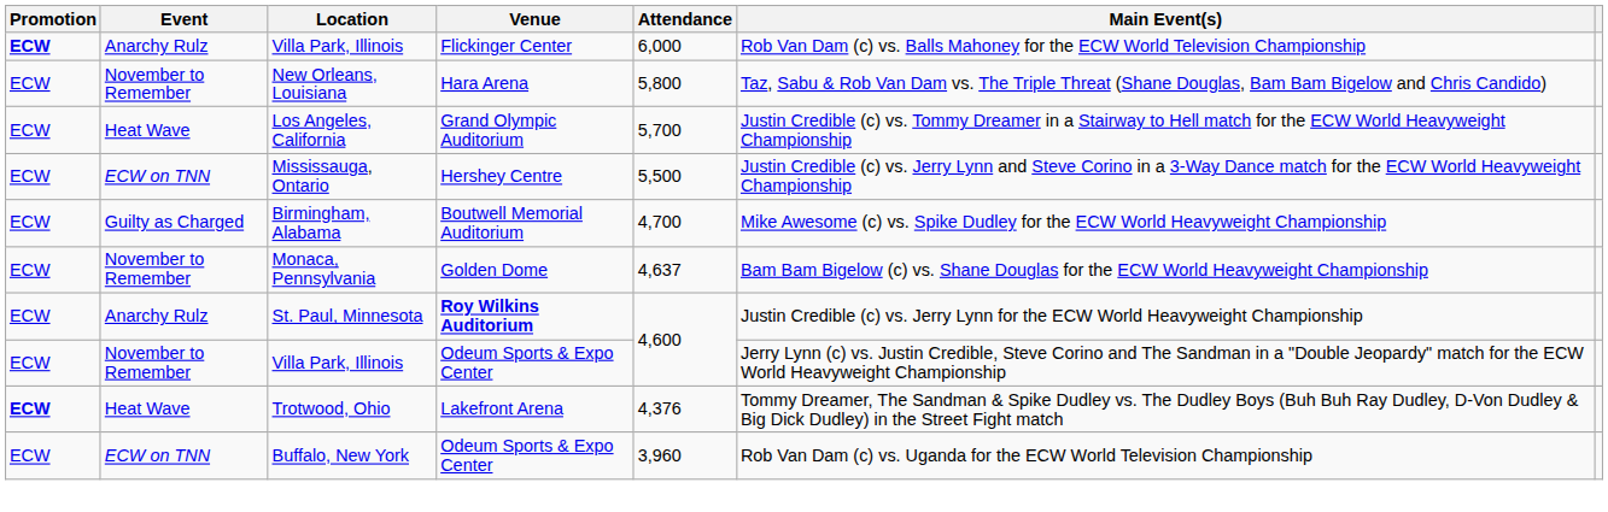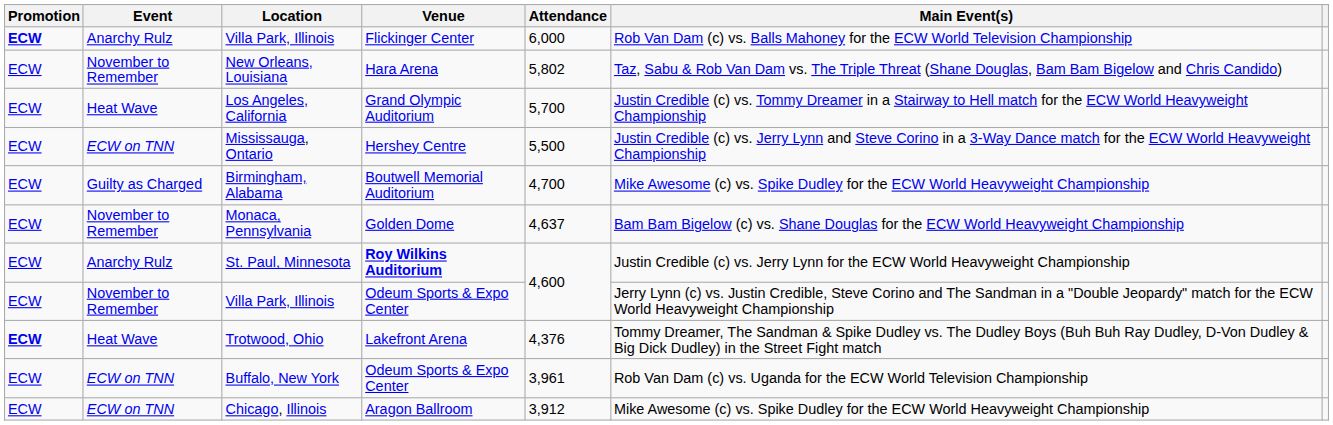 <table class="wikitable sortable" style="font-size:85%;">
 <tr>
 <th>Promotion</th>
 <th>Event</th>
 <th>Location</th>
 <th>Venue</th>
 <th>Attendance</th>
 <th class=unsortable>Main Event(s)</th>
 <th class=unsortable></th>
 </tr>
 <tr>
 <td><strong><a href='#'>ECW</a></strong></td>
 <td><a href='#'>Anarchy Rulz</a> <br> </td>
 <td><a href='#'>Villa Park, Illinois</a></td>
 <td><a href='#'>Flickinger Center</a></td>
 <td>6,000</td>
 <td><a href='#'>Rob Van Dam</a> (c) vs. <a href='#'>Balls Mahoney</a> for the <a href='#'>ECW World Television Championship</a></td>
 <td></td>
 </tr>
 <tr>
 <td><a href='#'>ECW</a></td>
 <td><a href='#'>November to Remember</a> <br> </td>
 <td><a href='#'>New Orleans, Louisiana</a></td>
 <td><a href='#'>Hara Arena</a></td>
-<td>5,800</td>
+<td>5,802</td>
 <td><a href='#'>Taz</a>, <a href='#'>Sabu & Rob Van Dam</a> vs. <a href='#'>The Triple Threat</a> (<a href='#'>Shane Douglas</a>, <a href='#'>Bam Bam Bigelow</a> and <a href='#'>Chris Candido</a>)</td>
 <td></td>
 </tr>
 <tr>
 <td><a href='#'>ECW</a></td>
 <td><a href='#'>Heat Wave</a> <br> </td>
 <td><a href='#'>Los Angeles, California</a></td>
 <td><a href='#'>Grand Olympic Auditorium</a></td>
 <td>5,700</td>
 <td><a href='#'>Justin Credible</a> (c) vs. <a href='#'>Tommy Dreamer</a> in a <a href='#'>Stairway to Hell match</a> for the <a href='#'>ECW World Heavyweight Championship</a></td>
 <td></td>
 </tr>
 <tr>
 <td><a href='#'>ECW</a></td>
 <td><em><a href='#'>ECW on TNN</a></em> <br> </td>
 <td><a href='#'>Mississauga</a>, <a href='#'>Ontario</a></td>
 <td><a href='#'>Hershey Centre</a></td>
 <td>5,500</td>
 <td><a href='#'>Justin Credible</a> (c) vs. <a href='#'>Jerry Lynn</a> and <a href='#'>Steve Corino</a> in a <a href='#'>3-Way Dance match</a> for the <a href='#'>ECW World Heavyweight Championship</a></td>
 <td></td>
 </tr>
 <tr>
 <td><a href='#'>ECW</a></td>
 <td><a href='#'>Guilty as Charged</a> <br> </td>
 <td><a href='#'>Birmingham, Alabama</a></td>
 <td><a href='#'>Boutwell Memorial Auditorium</a></td>
 <td>4,700</td>
 <td><a href='#'>Mike Awesome</a> (c) vs. <a href='#'>Spike Dudley</a> for the <a href='#'>ECW World Heavyweight Championship</a></td>
 <td></td>
 </tr>
 <tr>
 <td><a href='#'>ECW</a></td>
 <td><a href='#'>November to Remember</a> <br> </td>
 <td><a href='#'>Monaca, Pennsylvania</a></td>
 <td><a href='#'>Golden Dome</a></td>
 <td>4,637</td>
 <td><a href='#'>Bam Bam Bigelow</a> (c) vs. <a href='#'>Shane Douglas</a> for the <a href='#'>ECW World Heavyweight Championship</a></td>
 <td></td>
 </tr>
 <tr>
 <td><a href='#'>ECW</a></td>
 <td><a href='#'>Anarchy Rulz</a> <br> </td>
 <td><a href='#'>St. Paul, Minnesota</a></td>
 <td><strong><a href='#'>Roy Wilkins Auditorium</a></strong></td>
 <td rowspan=2>4,600</td>
 <td>Justin Credible (c) vs. Jerry Lynn for the ECW World Heavyweight Championship</td>
 <td></td>
 </tr>
 <tr>
 <td><a href='#'>ECW</a></td>
 <td><a href='#'>November to Remember</a> <br> </td>
 <td><a href='#'>Villa Park, Illinois</a></td>
 <td><a href='#'>Odeum Sports & Expo Center</a></td>
 <td>Jerry Lynn (c) vs. Justin Credible, Steve Corino and The Sandman in a "Double Jeopardy" match for the ECW World Heavyweight Championship</td>
 <td></td>
 </tr>
 <tr>
 <td><strong><a href='#'>ECW</a></strong></td>
 <td><a href='#'>Heat Wave</a> <br> </td>
 <td><a href='#'>Trotwood, Ohio</a></td>
 <td><a href='#'>Lakefront Arena</a></td>
 <td>4,376</td>
 <td>Tommy Dreamer, The Sandman & Spike Dudley vs. The Dudley Boys (Buh Buh Ray Dudley, D-Von Dudley & Big Dick Dudley) in the Street Fight match</td>
 <td></td>
 </tr>
 <tr>
 <td><a href='#'>ECW</a></td>
 <td><em><a href='#'>ECW on TNN</a></em> <br> </td>
 <td><a href='#'>Buffalo, New York</a></td>
 <td><a href='#'>Odeum Sports & Expo Center</a></td>
-<td>3,960</td>
+<td>3,961</td>
 <td>Rob Van Dam (c) vs. Uganda for the ECW World Television Championship</td>
 <td></td>
 </tr>
+<tr>
+<td><a href='#'>ECW</a></td>
+<td><em><a href='#'>ECW on TNN</a></em> <br> </td>
+<td><a href='#'>Chicago</a>, <a href='#'>Illinois</a></td>
+<td><a href='#'>Aragon Ballroom</a></td>
+<td>3,912</td>
+<td>Mike Awesome (c) vs. Spike Dudley for the ECW World Heavyweight Championship</td>
+<td></td>
+</tr>
 </table>
